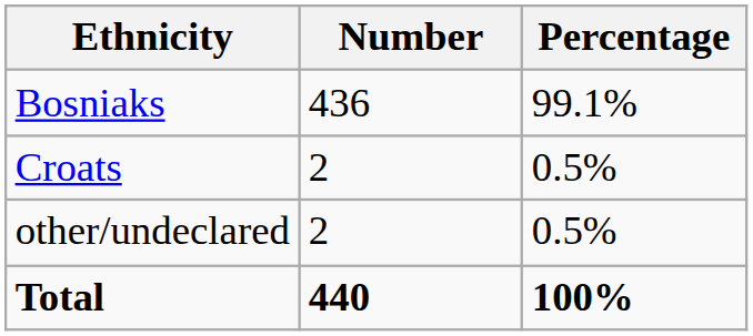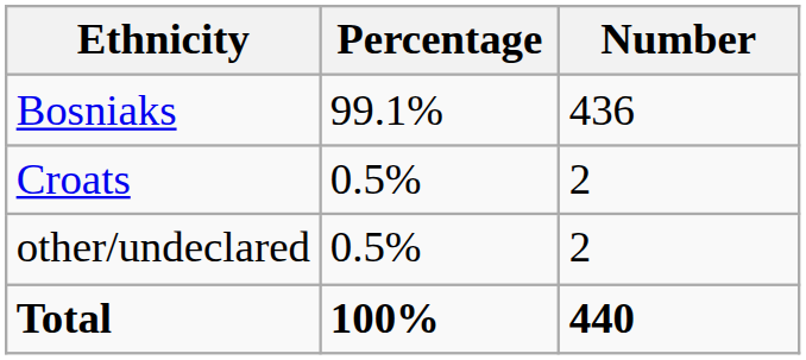 <table class="wikitable">
 <tr>
 <th width="100px">Ethnicity</th>
+<th width="80px">Percentage</th>
 <th width="80px">Number</th>
-<th width="80px">Percentage</th>
 </tr>
 <tr>
 <td><a href='#'>Bosniaks</a></td>
+<td>99.1%</td>
 <td>436</td>
-<td>99.1%</td>
 </tr>
 <tr>
 <td><a href='#'>Croats</a></td>
+<td>0.5%</td>
 <td>2</td>
-<td>0.5%</td>
 </tr>
 <tr>
 <td>other/undeclared</td>
+<td>0.5%</td>
 <td>2</td>
-<td>0.5%</td>
 </tr>
 <tr>
 <td><strong>Total</strong></td>
+<td><strong>100%</strong></td>
 <td><strong>440</strong></td>
-<td><strong>100%</strong></td>
 </tr>
 </table>
